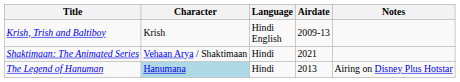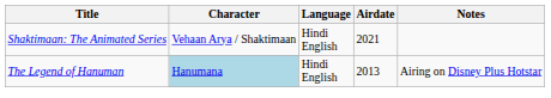 <table class="wikitable">
 <tr>
 <th>Title</th>
 <th>Character</th>
 <th>Language</th>
 <th>Airdate</th>
 <th>Notes</th>
 </tr>
 <tr>
-<td><em><a href='#'>Krish, Trish and Baltiboy</a></em></td>
-<td>Krish</td>
-<td>Hindi<br>English</td>
-<td>2009-13</td>
-<td></td>
-</tr>
-<tr>
 <td><em><a href='#'>Shaktimaan: The Animated Series</a></em></td>
 <td><a href='#'>Vehaan Arya</a> / Shaktimaan</td>
-<td>Hindi</td>
+<td>Hindi<br>English</td>
 <td>2021</td>
 <td></td>
 </tr>
 <tr>
 <td><em><a href='#'>The Legend of Hanuman</a></em></td>
 <td style="background: lightblue;"><a href='#'>Hanumana</a></td>
-<td>Hindi</td>
+<td>Hindi<br>English</td>
 <td>2013</td>
 <td>Airing on <a href='#'>Disney Plus Hotstar</a></td>
 </tr>
 </table>
